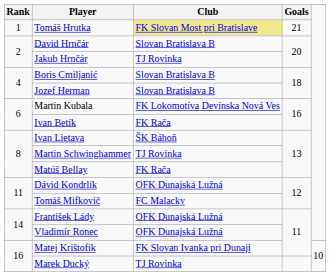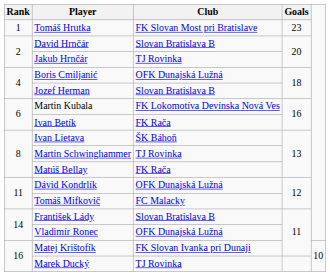 <table class="wikitable" style="text-align:center">
 <tr>
 <th>Rank</th>
 <th>Player</th>
 <th>Club</th>
 <th>Goals</th>
 </tr>
 <tr>
 <td rowspan=1>1</td>
 <td align="left"> <a href='#'>Tomáš Hrutka</a></td>
-<td align="left" style="background: khaki;"><a href='#'>FK Slovan Most pri Bratislave</a></td>
-<td rowspan=1>21</td>
+<td align="left"><a href='#'>FK Slovan Most pri Bratislave</a></td>
+<td rowspan=1>23</td>
 </tr>
 <tr>
 <td rowspan=2>2</td>
 <td align="left"> <a href='#'>David Hrnčár</a></td>
 <td align="left"><a href='#'>Slovan Bratislava B</a></td>
 <td rowspan=2>20</td>
 </tr>
 <tr>
 <td align="left"> <a href='#'>Jakub Hrnčár</a></td>
 <td align="left"><a href='#'>TJ Rovinka</a></td>
 </tr>
 <tr>
 <td rowspan=2>4</td>
 <td align="left"> <a href='#'>Boris Cmiljanić</a></td>
-<td align="left"><a href='#'>Slovan Bratislava B</a></td>
+<td align="left"><a href='#'>OFK Dunajská Lužná</a></td>
 <td rowspan=2>18</td>
 </tr>
 <tr>
 <td align="left"> <a href='#'>Jozef Herman</a></td>
 <td align="left"><a href='#'>Slovan Bratislava B</a></td>
 </tr>
 <tr>
 <td rowspan=2>6</td>
 <td align="left"> Martin Kubala</td>
 <td align="left"><a href='#'>FK Lokomotíva Devínska Nová Ves</a></td>
 <td rowspan=2>16</td>
 </tr>
 <tr>
 <td align="left"> <a href='#'>Ivan Betík</a></td>
 <td align="left"><a href='#'>FK Rača</a></td>
 </tr>
 <tr>
 <td rowspan=3>8</td>
 <td align="left"> <a href='#'>Ivan Lietava</a></td>
 <td align="left"><a href='#'>ŠK Báhoň</a></td>
 <td rowspan=3>13</td>
 </tr>
 <tr>
 <td align="left"> <a href='#'>Martin Schwinghammer</a></td>
 <td align="left"><a href='#'>TJ Rovinka</a></td>
 </tr>
 <tr>
 <td align="left"> <a href='#'>Matúš Bellay</a></td>
 <td align="left"><a href='#'>FK Rača</a></td>
 </tr>
 <tr>
 <td rowspan=2>11</td>
 <td align="left"> <a href='#'>Dávid Kondrlík</a></td>
 <td align="left"><a href='#'>OFK Dunajská Lužná</a></td>
 <td rowspan=2>12</td>
 </tr>
 <tr>
 <td align="left"> <a href='#'>Tomáš Mifkovič</a></td>
 <td align="left"><a href='#'>FC Malacky</a></td>
 </tr>
 <tr>
 <td rowspan=2>14</td>
 <td align="left"> <a href='#'>František Lády</a></td>
-<td align="left"><a href='#'>OFK Dunajská Lužná</a></td>
+<td align="left"><a href='#'>Slovan Bratislava B</a></td>
 <td rowspan=3>11</td>
 </tr>
 <tr>
 <td align="left"> <a href='#'>Vladimír Ronec</a></td>
 <td align="left"><a href='#'>OFK Dunajská Lužná</a></td>
 </tr>
 <tr>
 <td rowspan=2>16</td>
 <td align="left"> <a href='#'>Matej Krištofík</a></td>
 <td align="left"><a href='#'>FK Slovan Ivanka pri Dunaji</a></td>
 <td rowspan=3>10</td>
 </tr>
 <tr>
 <td align="left"> <a href='#'>Marek Ducký</a></td>
 <td align="left"><a href='#'>TJ Rovinka</a></td>
 </tr>
 </table>
